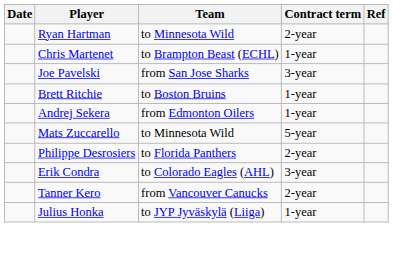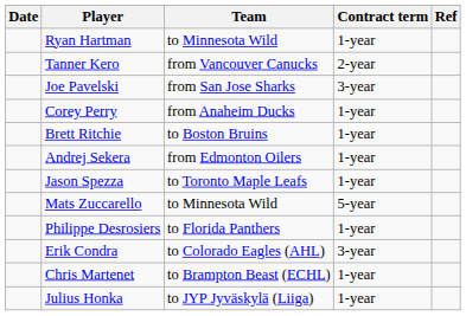 <table class="wikitable">
 <tr>
 <th>Date</th>
 <th>Player</th>
 <th>Team</th>
 <th>Contract term</th>
 <th>Ref</th>
 </tr>
 <tr>
 <td></td>
 <td><a href='#'>Ryan Hartman</a></td>
 <td>to <a href='#'>Minnesota Wild</a></td>
-<td>2-year</td>
+<td>1-year</td>
 <td></td>
 </tr>
 <tr>
 <td></td>
-<td><a href='#'>Chris Martenet</a></td>
-<td>to <a href='#'>Brampton Beast</a> (<a href='#'>ECHL</a>)</td>
-<td>1-year</td>
+<td><a href='#'>Tanner Kero</a></td>
+<td>from <a href='#'>Vancouver Canucks</a></td>
+<td>2-year</td>
 <td></td>
 </tr>
 <tr>
 <td></td>
 <td><a href='#'>Joe Pavelski</a></td>
 <td>from <a href='#'>San Jose Sharks</a></td>
 <td>3-year</td>
+<td></td>
+</tr>
+<tr>
+<td></td>
+<td><a href='#'>Corey Perry</a></td>
+<td>from <a href='#'>Anaheim Ducks</a></td>
+<td>1-year</td>
 <td></td>
 </tr>
 <tr>
 <td></td>
 <td><a href='#'>Brett Ritchie</a></td>
 <td>to <a href='#'>Boston Bruins</a></td>
 <td>1-year</td>
 <td></td>
 </tr>
 <tr>
 <td></td>
 <td><a href='#'>Andrej Sekera</a></td>
 <td>from <a href='#'>Edmonton Oilers</a></td>
 <td>1-year</td>
 <td></td>
 </tr>
 <tr>
 <td></td>
+<td><a href='#'>Jason Spezza</a></td>
+<td>to <a href='#'>Toronto Maple Leafs</a></td>
+<td>1-year</td>
+<td></td>
+</tr>
+<tr>
+<td></td>
 <td><a href='#'>Mats Zuccarello</a></td>
 <td>to Minnesota Wild</td>
 <td>5-year</td>
 <td></td>
 </tr>
 <tr>
 <td></td>
 <td><a href='#'>Philippe Desrosiers</a></td>
 <td>to <a href='#'>Florida Panthers</a></td>
-<td>2-year</td>
+<td>1-year</td>
 <td></td>
 </tr>
 <tr>
 <td></td>
 <td><a href='#'>Erik Condra</a></td>
 <td>to <a href='#'>Colorado Eagles</a> (<a href='#'>AHL</a>)</td>
 <td>3-year</td>
 <td></td>
 </tr>
 <tr>
 <td></td>
-<td><a href='#'>Tanner Kero</a></td>
-<td>from <a href='#'>Vancouver Canucks</a></td>
-<td>2-year</td>
+<td><a href='#'>Chris Martenet</a></td>
+<td>to <a href='#'>Brampton Beast</a> (<a href='#'>ECHL</a>)</td>
+<td>1-year</td>
 <td></td>
 </tr>
 <tr>
 <td></td>
 <td><a href='#'>Julius Honka</a></td>
 <td>to <a href='#'>JYP Jyväskylä</a> (<a href='#'>Liiga</a>)</td>
 <td>1-year</td>
 <td></td>
 </tr>
 </table>
